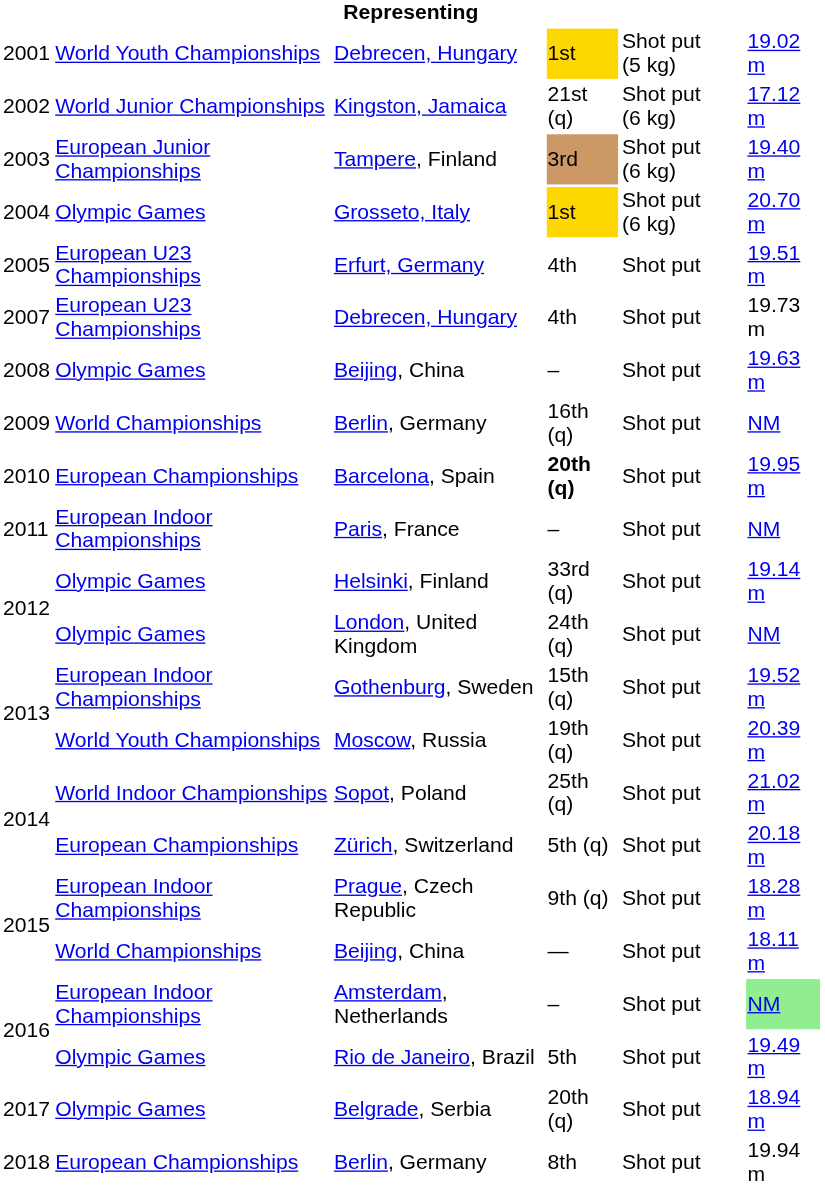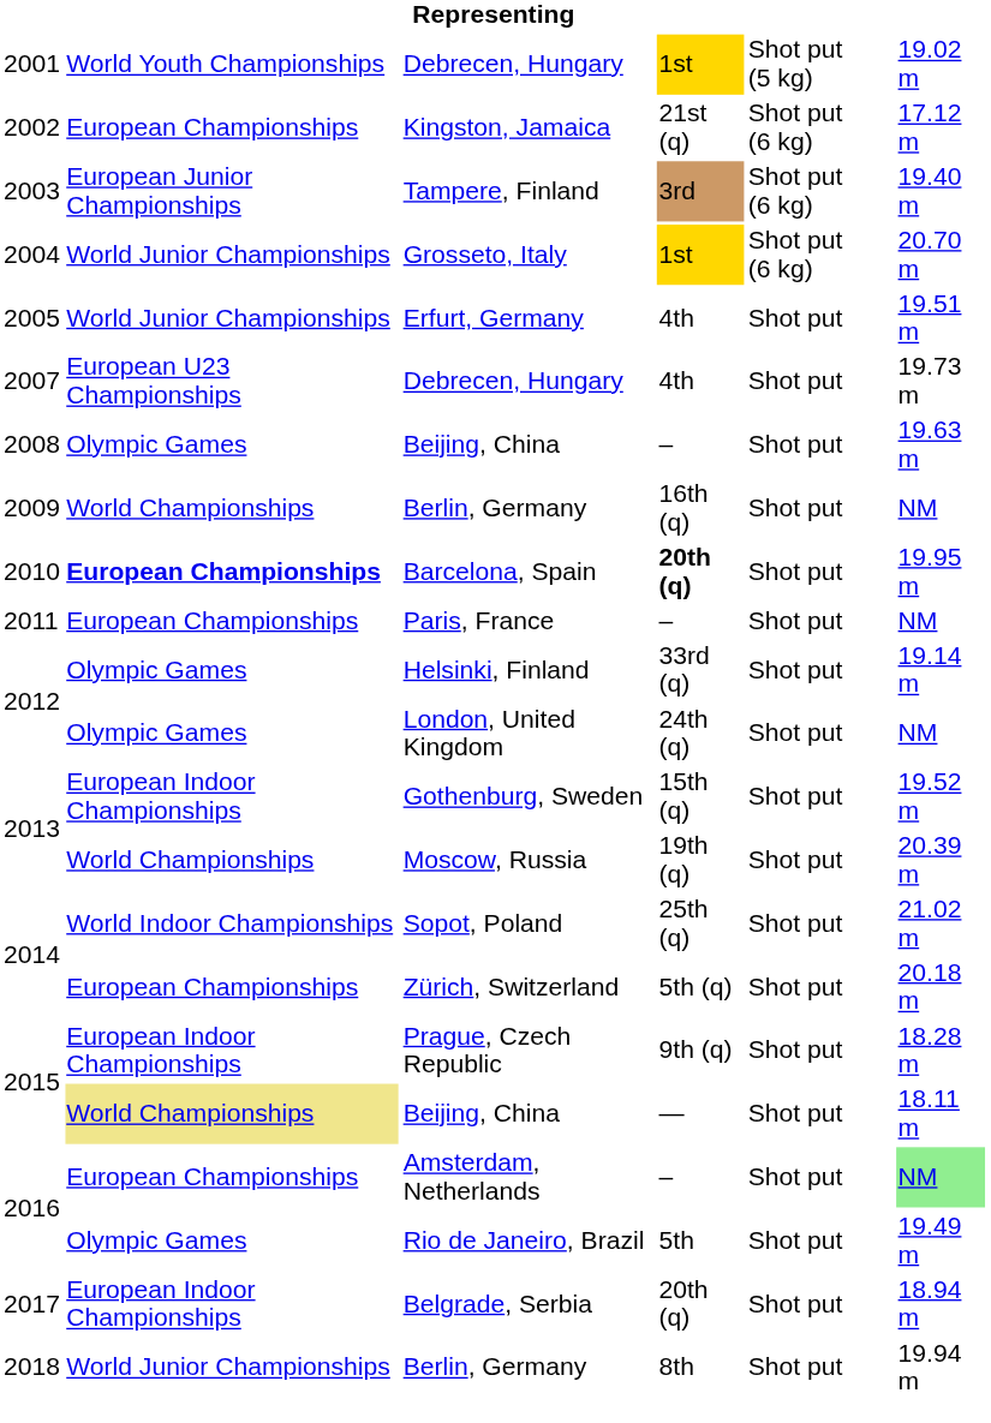 <table>
 <tr>
 <th colspan="6">Representing </th>
 </tr>
 <tr>
 <td>2001</td>
 <td><a href='#'>World Youth Championships</a></td>
 <td><a href='#'>Debrecen, Hungary</a></td>
 <td bgcolor=gold>1st</td>
 <td>Shot put (5 kg)</td>
 <td><a href='#'>19.02 m</a></td>
 </tr>
 <tr>
 <td>2002</td>
-<td><a href='#'>World Junior Championships</a></td>
+<td><a href='#'>European Championships</a></td>
 <td><a href='#'>Kingston, Jamaica</a></td>
 <td>21st (q)</td>
 <td>Shot put (6 kg)</td>
 <td><a href='#'>17.12 m</a></td>
 </tr>
 <tr>
 <td>2003</td>
 <td><a href='#'>European Junior Championships</a></td>
 <td><a href='#'>Tampere</a>, Finland</td>
 <td bgcolor=cc9966>3rd</td>
 <td>Shot put (6 kg)</td>
 <td><a href='#'>19.40 m</a></td>
 </tr>
 <tr>
 <td>2004</td>
-<td><a href='#'>Olympic Games</a></td>
+<td><a href='#'>World Junior Championships</a></td>
 <td><a href='#'>Grosseto, Italy</a></td>
 <td bgcolor=gold>1st</td>
 <td>Shot put (6 kg)</td>
 <td><a href='#'>20.70 m</a></td>
 </tr>
 <tr>
 <td>2005</td>
-<td><a href='#'>European U23 Championships</a></td>
+<td><a href='#'>World Junior Championships</a></td>
 <td><a href='#'>Erfurt, Germany</a></td>
 <td>4th</td>
 <td>Shot put</td>
 <td><a href='#'>19.51 m</a></td>
 </tr>
 <tr>
 <td>2007</td>
 <td><a href='#'>European U23 Championships</a></td>
 <td><a href='#'>Debrecen, Hungary</a></td>
 <td>4th</td>
 <td>Shot put</td>
 <td>19.73 m</td>
 </tr>
 <tr>
 <td>2008</td>
 <td><a href='#'>Olympic Games</a></td>
 <td><a href='#'>Beijing</a>, China</td>
 <td>–</td>
 <td>Shot put</td>
 <td><a href='#'>19.63 m</a></td>
 </tr>
 <tr>
 <td>2009</td>
 <td><a href='#'>World Championships</a></td>
 <td><a href='#'>Berlin</a>, Germany</td>
 <td>16th (q)</td>
 <td>Shot put</td>
 <td><a href='#'>NM</a></td>
 </tr>
 <tr>
 <td>2010</td>
-<td><a href='#'>European Championships</a></td>
+<td><strong><a href='#'>European Championships</a></strong></td>
 <td><a href='#'>Barcelona</a>, Spain</td>
 <td><strong>20th (q)</strong></td>
 <td>Shot put</td>
 <td><a href='#'>19.95 m</a></td>
 </tr>
 <tr>
 <td>2011</td>
-<td><a href='#'>European Indoor Championships</a></td>
+<td><a href='#'>European Championships</a></td>
 <td><a href='#'>Paris</a>, France</td>
 <td>–</td>
 <td>Shot put</td>
 <td><a href='#'>NM</a></td>
 </tr>
 <tr>
 <td rowspan=2>2012</td>
 <td><a href='#'>Olympic Games</a></td>
 <td><a href='#'>Helsinki</a>, Finland</td>
 <td>33rd (q)</td>
 <td>Shot put</td>
 <td><a href='#'>19.14 m</a></td>
 </tr>
 <tr>
 <td><a href='#'>Olympic Games</a></td>
 <td><a href='#'>London</a>, United Kingdom</td>
 <td>24th (q)</td>
 <td>Shot put</td>
 <td><a href='#'>NM</a></td>
 </tr>
 <tr>
 <td rowspan=2>2013</td>
 <td><a href='#'>European Indoor Championships</a></td>
 <td><a href='#'>Gothenburg</a>, Sweden</td>
 <td>15th (q)</td>
 <td>Shot put</td>
 <td><a href='#'>19.52 m</a></td>
 </tr>
 <tr>
-<td><a href='#'>World Youth Championships</a></td>
+<td><a href='#'>World Championships</a></td>
 <td><a href='#'>Moscow</a>, Russia</td>
 <td>19th (q)</td>
 <td>Shot put</td>
 <td><a href='#'>20.39 m</a></td>
 </tr>
 <tr>
 <td rowspan=2>2014</td>
 <td><a href='#'>World Indoor Championships</a></td>
 <td><a href='#'>Sopot</a>, Poland</td>
 <td>25th (q)</td>
 <td>Shot put</td>
 <td><a href='#'>21.02 m</a></td>
 </tr>
 <tr>
 <td><a href='#'>European Championships</a></td>
 <td><a href='#'>Zürich</a>, Switzerland</td>
 <td>5th (q)</td>
 <td>Shot put</td>
 <td><a href='#'>20.18 m</a></td>
 </tr>
 <tr>
 <td rowspan=2>2015</td>
 <td><a href='#'>European Indoor Championships</a></td>
 <td><a href='#'>Prague</a>, Czech Republic</td>
 <td>9th (q)</td>
 <td>Shot put</td>
 <td><a href='#'>18.28 m</a></td>
 </tr>
 <tr>
-<td><a href='#'>World Championships</a></td>
+<td style="background: khaki;"><a href='#'>World Championships</a></td>
 <td><a href='#'>Beijing</a>, China</td>
 <td>—</td>
 <td>Shot put</td>
 <td><a href='#'>18.11 m</a></td>
 </tr>
 <tr>
 <td rowspan=2>2016</td>
-<td><a href='#'>European Indoor Championships</a></td>
+<td><a href='#'>European Championships</a></td>
 <td><a href='#'>Amsterdam</a>, Netherlands</td>
 <td>–</td>
 <td>Shot put</td>
 <td style="background: lightgreen;"><a href='#'>NM</a></td>
 </tr>
 <tr>
 <td><a href='#'>Olympic Games</a></td>
 <td><a href='#'>Rio de Janeiro</a>, Brazil</td>
 <td>5th</td>
 <td>Shot put</td>
 <td><a href='#'>19.49 m</a></td>
 </tr>
 <tr>
 <td>2017</td>
-<td><a href='#'>Olympic Games</a></td>
+<td><a href='#'>European Indoor Championships</a></td>
 <td><a href='#'>Belgrade</a>, Serbia</td>
 <td>20th (q)</td>
 <td>Shot put</td>
 <td><a href='#'>18.94 m</a></td>
 </tr>
 <tr>
 <td>2018</td>
-<td><a href='#'>European Championships</a></td>
+<td><a href='#'>World Junior Championships</a></td>
 <td><a href='#'>Berlin</a>, Germany</td>
 <td>8th</td>
 <td>Shot put</td>
 <td>19.94 m</td>
 </tr>
 </table>
